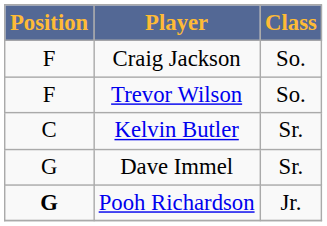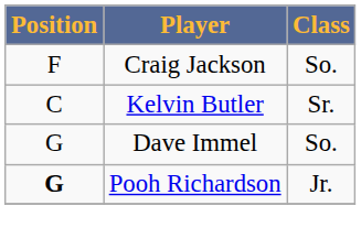 <table class="wikitable sortable sortable">
 <tr>
 <th style="background:#536895; color:#FEBB36">Position</th>
 <th style="background:#536895; color:#FEBB36">Player</th>
 <th style="background:#536895; color:#FEBB36">Class</th>
 </tr>
 <tr style="text-align: center">
 <td>F</td>
 <td>Craig Jackson</td>
 <td>So.</td>
 </tr>
 <tr style="text-align: center">
-<td>F</td>
-<td><a href='#'>Trevor Wilson</a></td>
-<td>So.</td>
-</tr>
-<tr style="text-align: center">
 <td>C</td>
 <td><a href='#'>Kelvin Butler</a></td>
 <td>Sr.</td>
 </tr>
 <tr style="text-align: center">
 <td>G</td>
 <td>Dave Immel</td>
-<td>Sr.</td>
+<td>So.</td>
 </tr>
 <tr style="text-align: center">
 <td><strong>G</strong></td>
 <td><a href='#'>Pooh Richardson</a></td>
 <td>Jr.</td>
 </tr>
 <tr style="text-align: center">
 </tr>
 </table>
